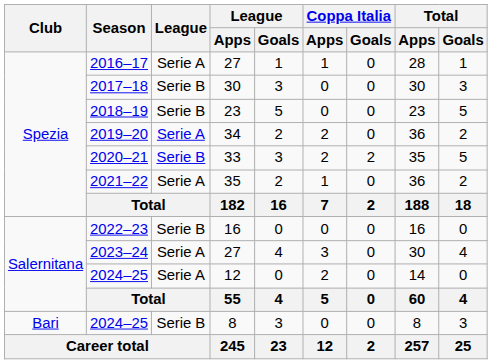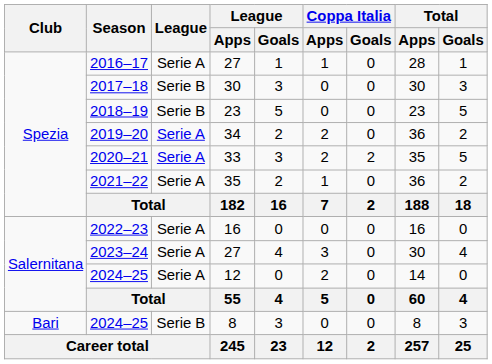 <table class="wikitable" style="text-align:center">
 <tr>
 <th rowspan="2">Club</th>
 <th rowspan="2">Season</th>
 <th rowspan="2">League</th>
 <th colspan="2">League</th>
 <th colspan="2"><a href='#'>Coppa Italia</a></th>
 <th colspan="2">Total</th>
 </tr>
 <tr>
 <th>Apps</th>
 <th>Goals</th>
 <th>Apps</th>
 <th>Goals</th>
 <th>Apps</th>
 <th>Goals</th>
 </tr>
 <tr>
 <td rowspan="7"><a href='#'>Spezia</a></td>
 <td><a href='#'>2016–17</a></td>
 <td>Serie A</td>
 <td>27</td>
 <td>1</td>
 <td>1</td>
 <td>0</td>
 <td>28</td>
 <td>1</td>
 </tr>
 <tr>
 <td><a href='#'>2017–18</a></td>
 <td>Serie B</td>
 <td>30</td>
 <td>3</td>
 <td>0</td>
 <td>0</td>
 <td>30</td>
 <td>3</td>
 </tr>
 <tr>
 <td><a href='#'>2018–19</a></td>
 <td>Serie B</td>
 <td>23</td>
 <td>5</td>
 <td>0</td>
 <td>0</td>
 <td>23</td>
 <td>5</td>
 </tr>
 <tr>
 <td><a href='#'>2019–20</a></td>
 <td><a href='#'>Serie A</a></td>
 <td>34</td>
 <td>2</td>
 <td>2</td>
 <td>0</td>
 <td>36</td>
 <td>2</td>
 </tr>
 <tr>
 <td><a href='#'>2020–21</a></td>
-<td><a href='#'>Serie B</a></td>
+<td><a href='#'>Serie A</a></td>
 <td>33</td>
 <td>3</td>
 <td>2</td>
 <td>2</td>
 <td>35</td>
 <td>5</td>
 </tr>
 <tr>
 <td><a href='#'>2021–22</a></td>
 <td>Serie A</td>
 <td>35</td>
 <td>2</td>
 <td>1</td>
 <td>0</td>
 <td>36</td>
 <td>2</td>
 </tr>
 <tr>
 <th colspan="2">Total</th>
 <th>182</th>
 <th>16</th>
 <th>7</th>
 <th>2</th>
 <th>188</th>
 <th>18</th>
 </tr>
 <tr>
 <td rowspan="4"><a href='#'>Salernitana</a></td>
 <td><a href='#'>2022–23</a></td>
-<td>Serie B</td>
+<td>Serie A</td>
 <td>16</td>
 <td>0</td>
 <td>0</td>
 <td>0</td>
 <td>16</td>
 <td>0</td>
 </tr>
 <tr>
 <td><a href='#'>2023–24</a></td>
 <td>Serie A</td>
 <td>27</td>
 <td>4</td>
 <td>3</td>
 <td>0</td>
 <td>30</td>
 <td>4</td>
 </tr>
 <tr>
 <td><a href='#'>2024–25</a></td>
 <td>Serie A</td>
 <td>12</td>
 <td>0</td>
 <td>2</td>
 <td>0</td>
 <td>14</td>
 <td>0</td>
 </tr>
 <tr>
 <th colspan="2">Total</th>
 <th>55</th>
 <th>4</th>
 <th>5</th>
 <th>0</th>
 <th>60</th>
 <th>4</th>
 </tr>
 <tr>
 <td><a href='#'>Bari</a></td>
 <td><a href='#'>2024–25</a></td>
 <td>Serie B</td>
 <td>8</td>
 <td>3</td>
 <td>0</td>
 <td>0</td>
 <td>8</td>
 <td>3</td>
 </tr>
 <tr>
 <th colspan="3">Career total</th>
 <th>245</th>
 <th>23</th>
 <th>12</th>
 <th>2</th>
 <th>257</th>
 <th>25</th>
 </tr>
 </table>
